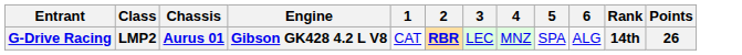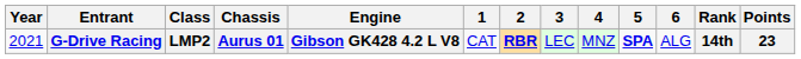 <table class="wikitable" style="text-align:center; font-size:85%">
 <tr>
+<th>Year</th>
 <th>Entrant</th>
 <th>Class</th>
 <th>Chassis</th>
 <th>Engine</th>
 <th>1</th>
 <th>2</th>
 <th>3</th>
 <th>4</th>
 <th>5</th>
 <th>6</th>
 <th>Rank</th>
 <th>Points</th>
 </tr>
 <tr>
+<td><a href='#'>2021</a></td>
 <th nowrap=""><a href='#'>G-Drive Racing</a></th>
 <th>LMP2</th>
 <th nowrap=""><a href='#'>Aurus 01</a></th>
 <th nowrap=""><a href='#'>Gibson</a> GK428 4.2 L V8</th>
 <td><a href='#'>CAT</a></td>
 <td style="background:#FFDF9F"><strong><a href='#'>RBR</a><br></strong></td>
 <td style="background:#DFFFDF"><a href='#'>LEC</a><br></td>
 <td style="background:#DFFFDF"><a href='#'>MNZ</a><br></td>
-<td><a href='#'>SPA</a></td>
+<td><strong><a href='#'>SPA</a></strong></td>
 <td><a href='#'>ALG</a></td>
 <th>14th</th>
-<th>26</th>
+<th>23</th>
 </tr>
 </table>
